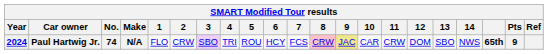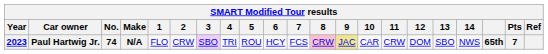 <table class="wikitable" style="text-align:center; font-size:75%">
 <tr>
 <th colspan=38><a href='#'>SMART Modified Tour</a> results</th>
 </tr>
 <tr>
 <th>Year</th>
 <th>Car owner</th>
 <th>No.</th>
 <th>Make</th>
 <th>1</th>
 <th>2</th>
 <th>3</th>
 <th>4</th>
 <th>5</th>
 <th>6</th>
 <th>7</th>
 <th>8</th>
 <th>9</th>
 <th>10</th>
 <th>11</th>
 <th>12</th>
 <th>13</th>
 <th>14</th>
 <th></th>
 <th>Pts</th>
 <th>Ref</th>
 </tr>
 <tr>
-<th><a href='#'>2024</a></th>
+<th><a href='#'>2023</a></th>
 <th>Paul Hartwig Jr.</th>
 <th>74</th>
 <th>N/A</th>
 <td><a href='#'>FLO</a></td>
 <td><a href='#'>CRW</a></td>
 <td style="background:#EFCFFF;"><a href='#'>SBO</a><br></td>
 <td><a href='#'>TRI</a></td>
 <td><a href='#'>ROU</a></td>
 <td><a href='#'>HCY</a></td>
 <td><a href='#'>FCS</a></td>
 <td style="background: pink;"><a href='#'>CRW</a></td>
 <td style="background: khaki;"><a href='#'>JAC</a></td>
 <td><a href='#'>CAR</a></td>
 <td><a href='#'>CRW</a></td>
 <td><a href='#'>DOM</a></td>
 <td><a href='#'>SBO</a></td>
 <td><a href='#'>NWS</a></td>
 <th>65th</th>
-<th>9</th>
+<th>7</th>
 <th></th>
 </tr>
 </table>
